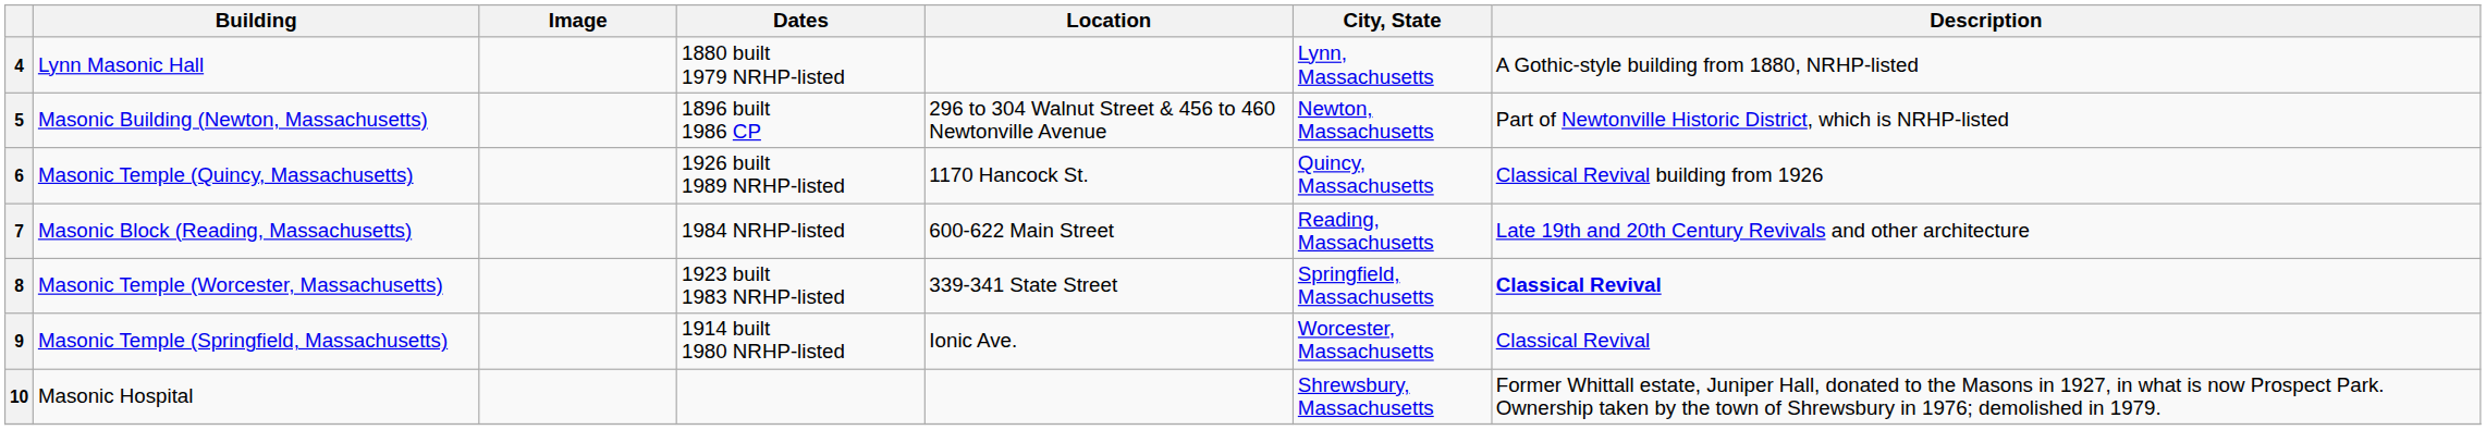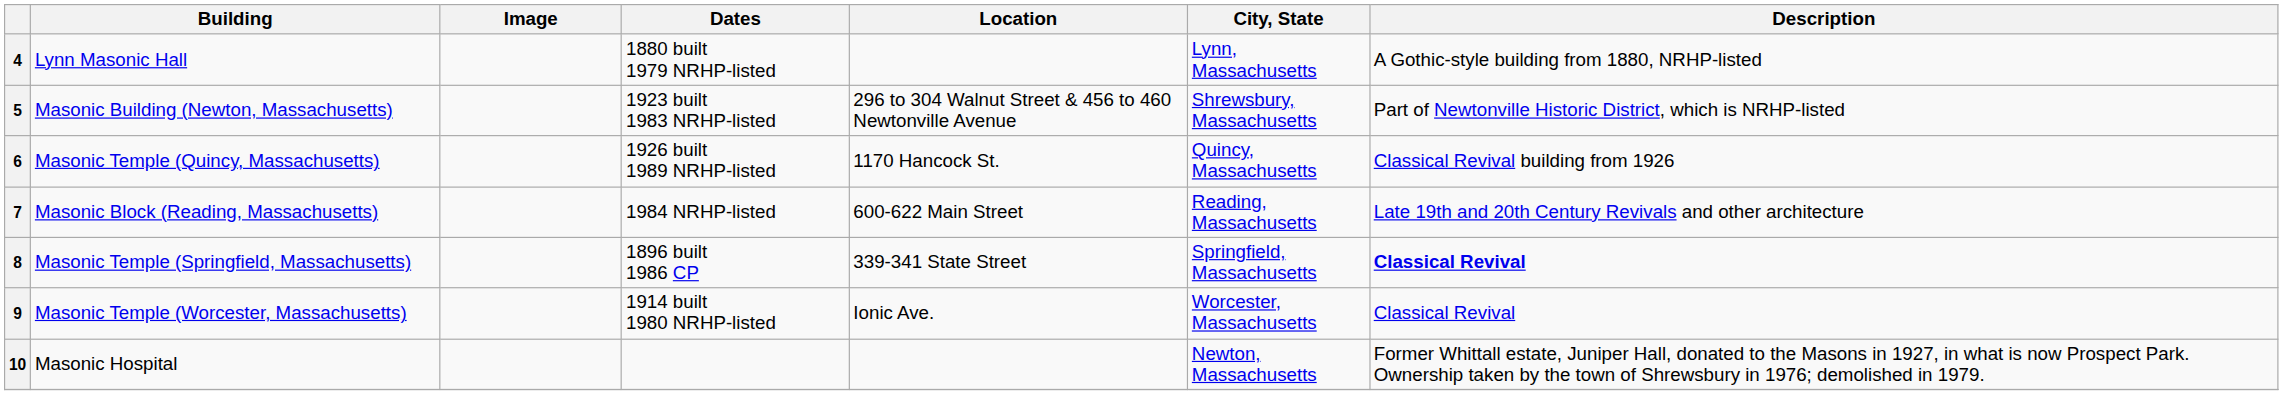 <table class="wikitable sortable" style="width:98%">
 <tr>
 <th></th>
 <th width = 18%><strong>Building</strong></th>
 <th width = 8% class="unsortable"><strong>Image</strong></th>
 <th width = 10%><strong>Dates</strong></th>
 <th><strong>Location</strong></th>
 <th width = 8%><strong>City, State</strong></th>
 <th class="unsortable"><strong>Description</strong></th>
 </tr>
 <tr ->
 <th><small>4</small></th>
 <td><a href='#'>Lynn Masonic Hall</a></td>
 <td></td>
 <td>1880 built<br>1979 NRHP-listed</td>
 <td><br><small></small></td>
 <td><a href='#'>Lynn, Massachusetts</a></td>
 <td>A Gothic-style building from 1880, NRHP-listed</td>
 </tr>
 <tr ->
 <th><small>5</small></th>
 <td><a href='#'>Masonic Building (Newton, Massachusetts)</a></td>
 <td></td>
-<td>1896 built<br>1986 <a href='#'>CP</a></td>
+<td>1923 built<br>1983 NRHP-listed</td>
 <td>296 to 304 Walnut Street & 456 to 460 Newtonville Avenue</td>
-<td><a href='#'>Newton, Massachusetts</a></td>
+<td><a href='#'>Shrewsbury, Massachusetts</a></td>
 <td>Part of <a href='#'>Newtonville Historic District</a>, which is NRHP-listed</td>
 </tr>
 <tr ->
 <th><small>6</small></th>
 <td><a href='#'>Masonic Temple (Quincy, Massachusetts)</a></td>
 <td></td>
 <td>1926 built<br>1989 NRHP-listed</td>
 <td>1170 Hancock St.<br><small></small></td>
 <td><a href='#'>Quincy, Massachusetts</a></td>
 <td><a href='#'>Classical Revival</a> building from 1926</td>
 </tr>
 <tr ->
 <th><small>7</small></th>
 <td><a href='#'>Masonic Block (Reading, Massachusetts)</a></td>
 <td></td>
 <td>1984 NRHP-listed</td>
 <td>600-622 Main Street<br><small></small></td>
 <td><a href='#'>Reading, Massachusetts</a></td>
 <td><a href='#'>Late 19th and 20th Century Revivals</a> and other architecture</td>
 </tr>
 <tr ->
 <th><small>8</small></th>
-<td><a href='#'>Masonic Temple (Worcester, Massachusetts)</a></td>
+<td><a href='#'>Masonic Temple (Springfield, Massachusetts)</a></td>
 <td></td>
-<td>1923 built<br>1983 NRHP-listed</td>
+<td>1896 built<br>1986 <a href='#'>CP</a></td>
 <td>339-341 State Street<br><small></small></td>
 <td><a href='#'>Springfield, Massachusetts</a></td>
 <td><strong><a href='#'>Classical Revival</a></strong></td>
 </tr>
 <tr ->
 <th><small>9</small></th>
-<td><a href='#'>Masonic Temple (Springfield, Massachusetts)</a></td>
+<td><a href='#'>Masonic Temple (Worcester, Massachusetts)</a></td>
 <td></td>
 <td>1914 built<br>1980 NRHP-listed</td>
 <td>Ionic Ave.<br><small></small></td>
 <td><a href='#'>Worcester, Massachusetts</a></td>
 <td><a href='#'>Classical Revival</a></td>
 </tr>
 <tr ->
 <th><small>10</small></th>
 <td>Masonic Hospital</td>
 <td></td>
 <td></td>
 <td></td>
-<td><a href='#'>Shrewsbury, Massachusetts</a></td>
+<td><a href='#'>Newton, Massachusetts</a></td>
 <td>Former Whittall estate, Juniper Hall, donated to the Masons in 1927, in what is now Prospect Park.  Ownership taken by the town of Shrewsbury in 1976; demolished in 1979.</td>
 </tr>
 <tr ->
 </tr>
 </table>
